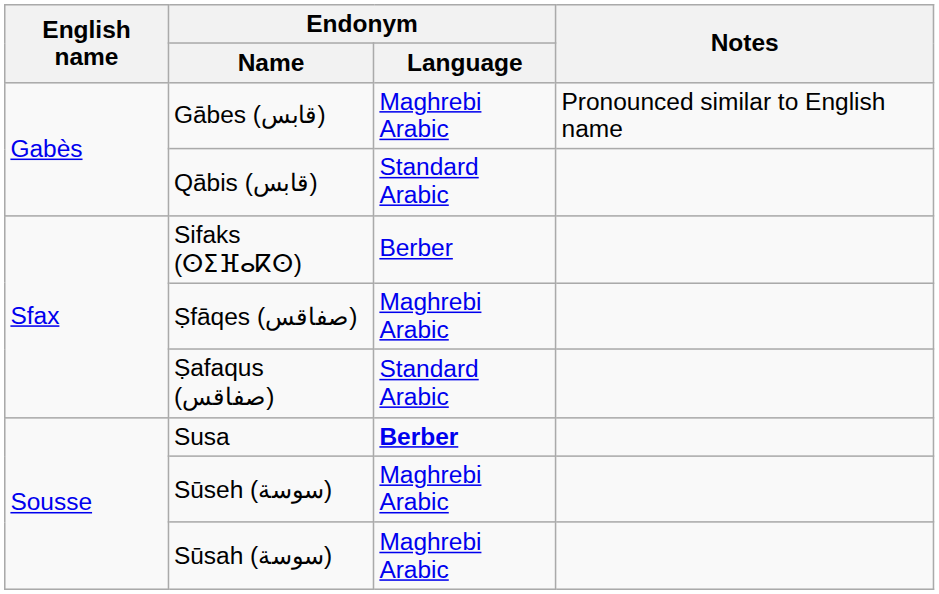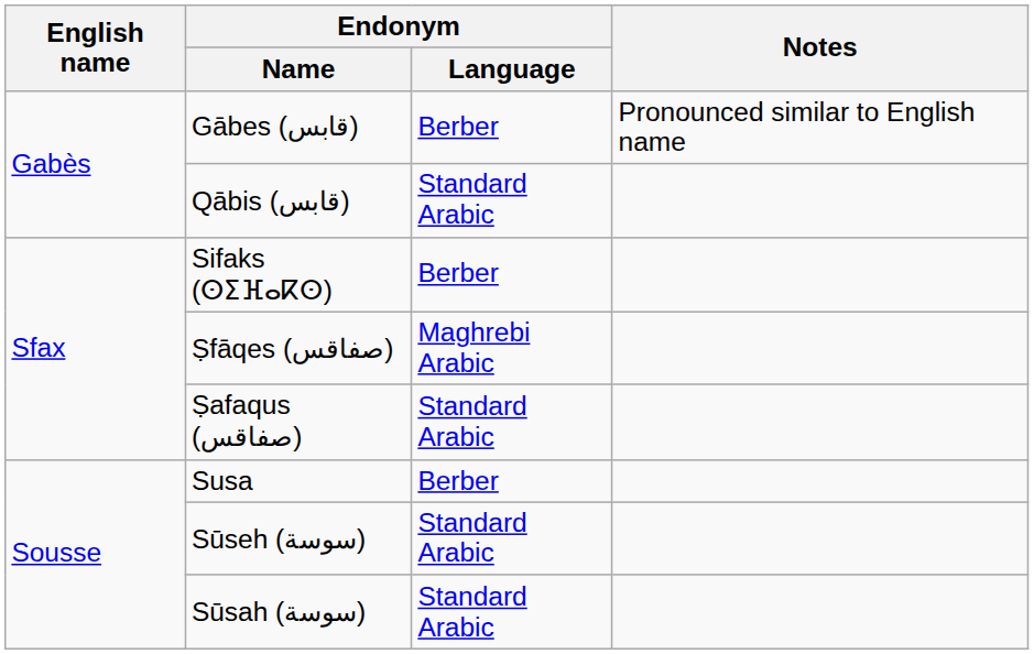 <table class="wikitable sortable mw-collapsible">
 <tr>
 <th rowspan="2">English name</th>
 <th colspan="2">Endonym</th>
 <th rowspan="2">Notes</th>
 </tr>
 <tr>
 <th>Name</th>
 <th>Language</th>
 </tr>
 <tr>
 <td rowspan="2"><a href='#'>Gabès</a></td>
 <td>Gābes (قابس)</td>
-<td><a href='#'>Maghrebi Arabic</a></td>
+<td><a href='#'>Berber</a></td>
 <td>Pronounced similar to English name</td>
 </tr>
 <tr>
 <td>Qābis (قابس)</td>
 <td><a href='#'>Standard Arabic</a></td>
 <td></td>
 </tr>
 <tr>
 <td rowspan="3"><a href='#'>Sfax</a></td>
 <td>Sifaks (ⵙⵉⴼⴰⴽⵙ)</td>
 <td><a href='#'>Berber</a></td>
 <td></td>
 </tr>
 <tr>
 <td>Ṣfāqes (صفاقس)</td>
 <td><a href='#'>Maghrebi Arabic</a></td>
 <td></td>
 </tr>
 <tr>
 <td>Ṣafaqus (صفاقس)</td>
 <td><a href='#'>Standard Arabic</a></td>
 <td></td>
 </tr>
 <tr>
 <td rowspan="3"><a href='#'>Sousse</a></td>
 <td>Susa</td>
-<td><strong><a href='#'>Berber</a></strong></td>
+<td><a href='#'>Berber</a></td>
 <td></td>
 </tr>
 <tr>
 <td>Sūseh (سوسة)</td>
-<td><a href='#'>Maghrebi Arabic</a></td>
+<td><a href='#'>Standard Arabic</a></td>
 <td></td>
 </tr>
 <tr>
 <td>Sūsah (سوسة)</td>
-<td><a href='#'>Maghrebi Arabic</a></td>
+<td><a href='#'>Standard Arabic</a></td>
 <td></td>
 </tr>
 </table>
